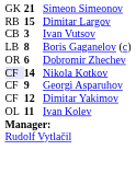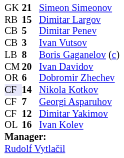 <table style="font-size: 90%" cellspacing="0" cellpadding="0" align=center>
 <tr>
 <th width="25"></th>
 <th width="25"></th>
 </tr>
 <tr>
 <td>GK</td>
 <td><strong>21</strong></td>
 <td><a href='#'>Simeon Simeonov</a></td>
 </tr>
 <tr>
 <td>RB</td>
 <td><strong>15</strong></td>
 <td><a href='#'>Dimitar Largov</a></td>
 </tr>
 <tr>
 <td>CB</td>
+<td><strong>5</strong></td>
+<td><a href='#'>Dimitar Penev</a></td>
+</tr>
+<tr>
+<td>CB</td>
 <td><strong>3</strong></td>
 <td><a href='#'>Ivan Vutsov</a></td>
 </tr>
 <tr>
 <td>LB</td>
 <td><strong>8</strong></td>
 <td><a href='#'>Boris Gaganelov</a> (<a href='#'>c</a>)</td>
+</tr>
+<tr>
+<td>CM</td>
+<td><strong>20</strong></td>
+<td><a href='#'>Ivan Davidov</a></td>
 </tr>
 <tr>
 <td>OR</td>
 <td><strong>6</strong></td>
 <td><a href='#'>Dobromir Zhechev</a></td>
 </tr>
 <tr>
 <td style="background: lavender;">CF</td>
 <td><strong>14</strong></td>
 <td><a href='#'>Nikola Kotkov</a></td>
 </tr>
 <tr>
 <td>CF</td>
-<td><strong>9</strong></td>
+<td><strong>7</strong></td>
 <td><a href='#'>Georgi Asparuhov</a></td>
 </tr>
 <tr>
 <td>CF</td>
 <td><strong>12</strong></td>
 <td><a href='#'>Dimitar Yakimov</a></td>
 </tr>
 <tr>
 <td>OL</td>
-<td><strong>11</strong></td>
+<td><strong>16</strong></td>
 <td><a href='#'>Ivan Kolev</a></td>
 </tr>
 <tr>
 <td colspan="3"><strong>Manager:</strong></td>
 </tr>
 <tr>
 <td colspan="3"> <a href='#'>Rudolf Vytlačil</a></td>
 </tr>
 </table>
